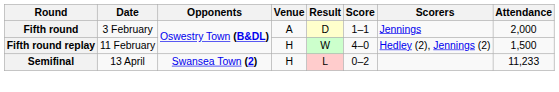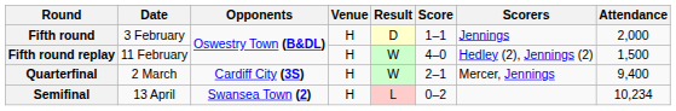 <table class="wikitable" style="text-align:center">
 <tr>
 <th>Round</th>
 <th>Date</th>
 <th>Opponents</th>
 <th>Venue</th>
 <th>Result</th>
 <th>Score</th>
 <th>Scorers</th>
 <th>Attendance</th>
 </tr>
 <tr>
 <th>Fifth round</th>
 <td>3 February</td>
 <td rowspan=2><a href='#'>Oswestry Town</a> <strong>(<a href='#'>B&DL</a>)</strong></td>
-<td>A</td>
+<td>H</td>
 <td style="background-color:#FFFFCC">D</td>
 <td>1–1</td>
 <td align="left"><a href='#'>Jennings</a></td>
 <td>2,000</td>
 </tr>
 <tr>
 <th>Fifth round replay</th>
 <td>11 February</td>
 <td>H</td>
 <td style="background-color:#CCFFCC">W</td>
 <td>4–0</td>
 <td align="left"><a href='#'>Hedley</a> (2), <a href='#'>Jennings</a> (2)</td>
 <td>1,500</td>
 </tr>
 <tr>
+<th>Quarterfinal</th>
+<td>2 March</td>
+<td><a href='#'>Cardiff City</a> <strong>(<a href='#'>3S</a>)</strong></td>
+<td>H</td>
+<td style="background-color:#CCFFCC">W</td>
+<td>2–1</td>
+<td align="left">Mercer, <a href='#'>Jennings</a></td>
+<td>9,400</td>
+</tr>
+<tr>
 <th>Semifinal</th>
 <td>13 April</td>
 <td><a href='#'>Swansea Town</a> <strong>(<a href='#'>2</a>)</strong></td>
 <td>H</td>
 <td style="background-color:#FFCCCC">L</td>
 <td>0–2</td>
 <td align="left"></td>
-<td>11,233</td>
+<td>10,234</td>
 </tr>
 </table>
